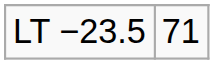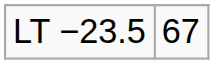 <table class="wikitable">
 <tr align="center">
 </tr>
 <tr align="center">
 <td>LT −23.5</td>
-<td>71</td>
+<td>67</td>
 </tr>
 </table>
